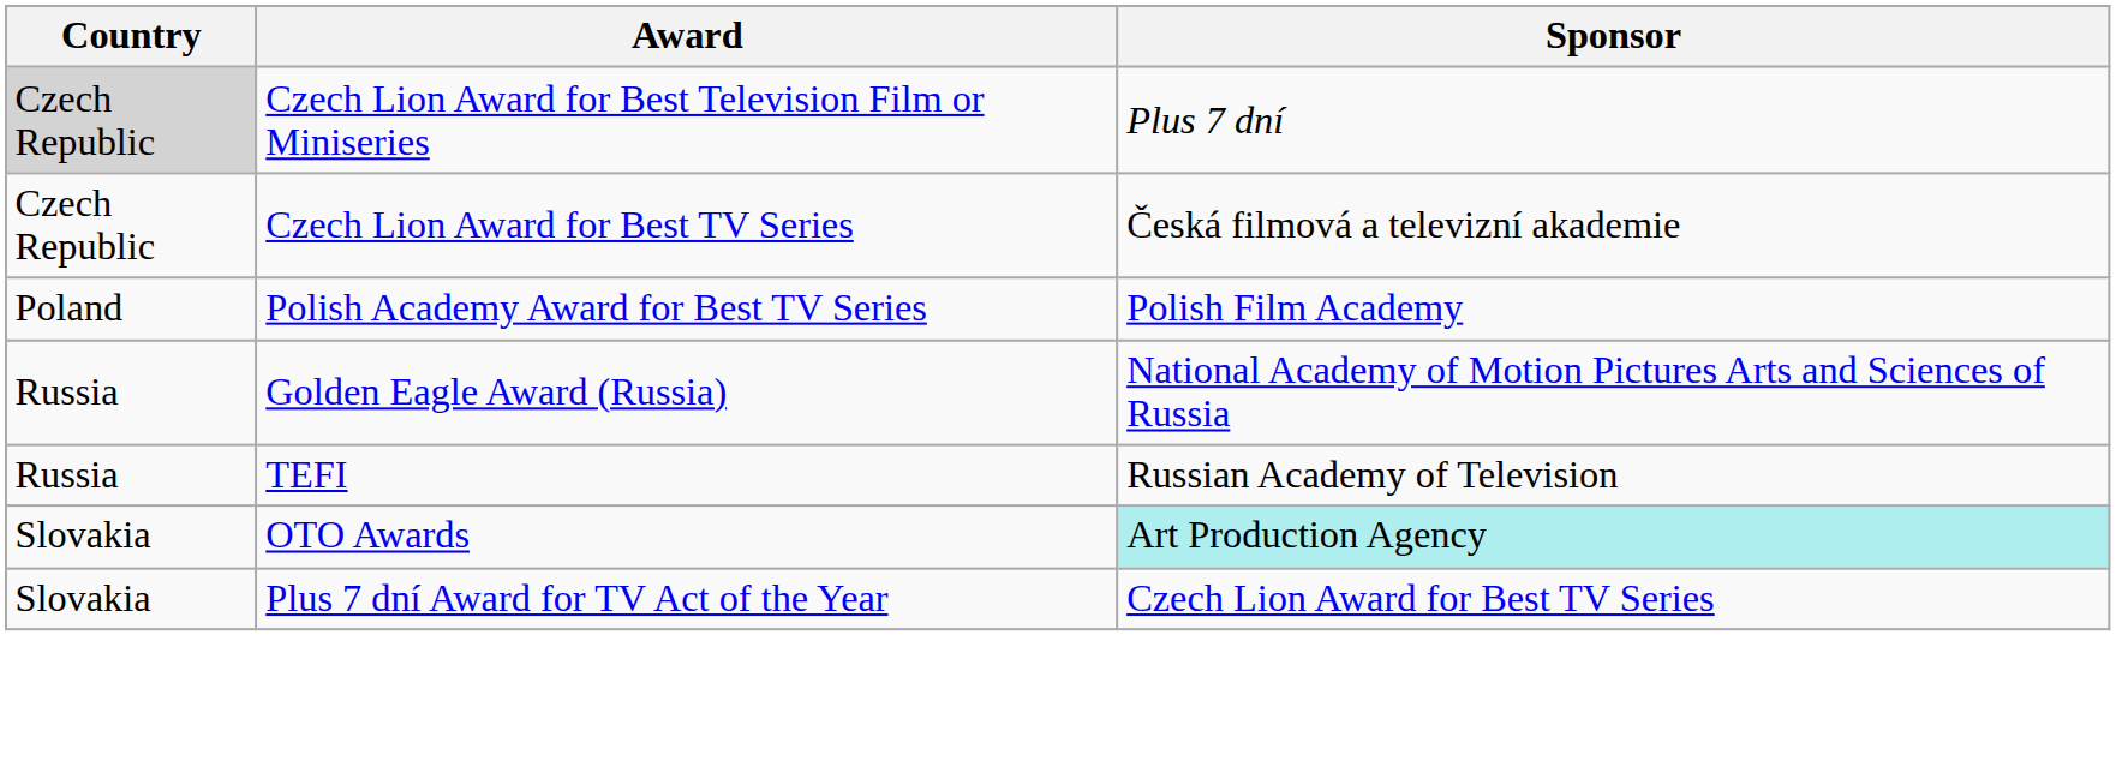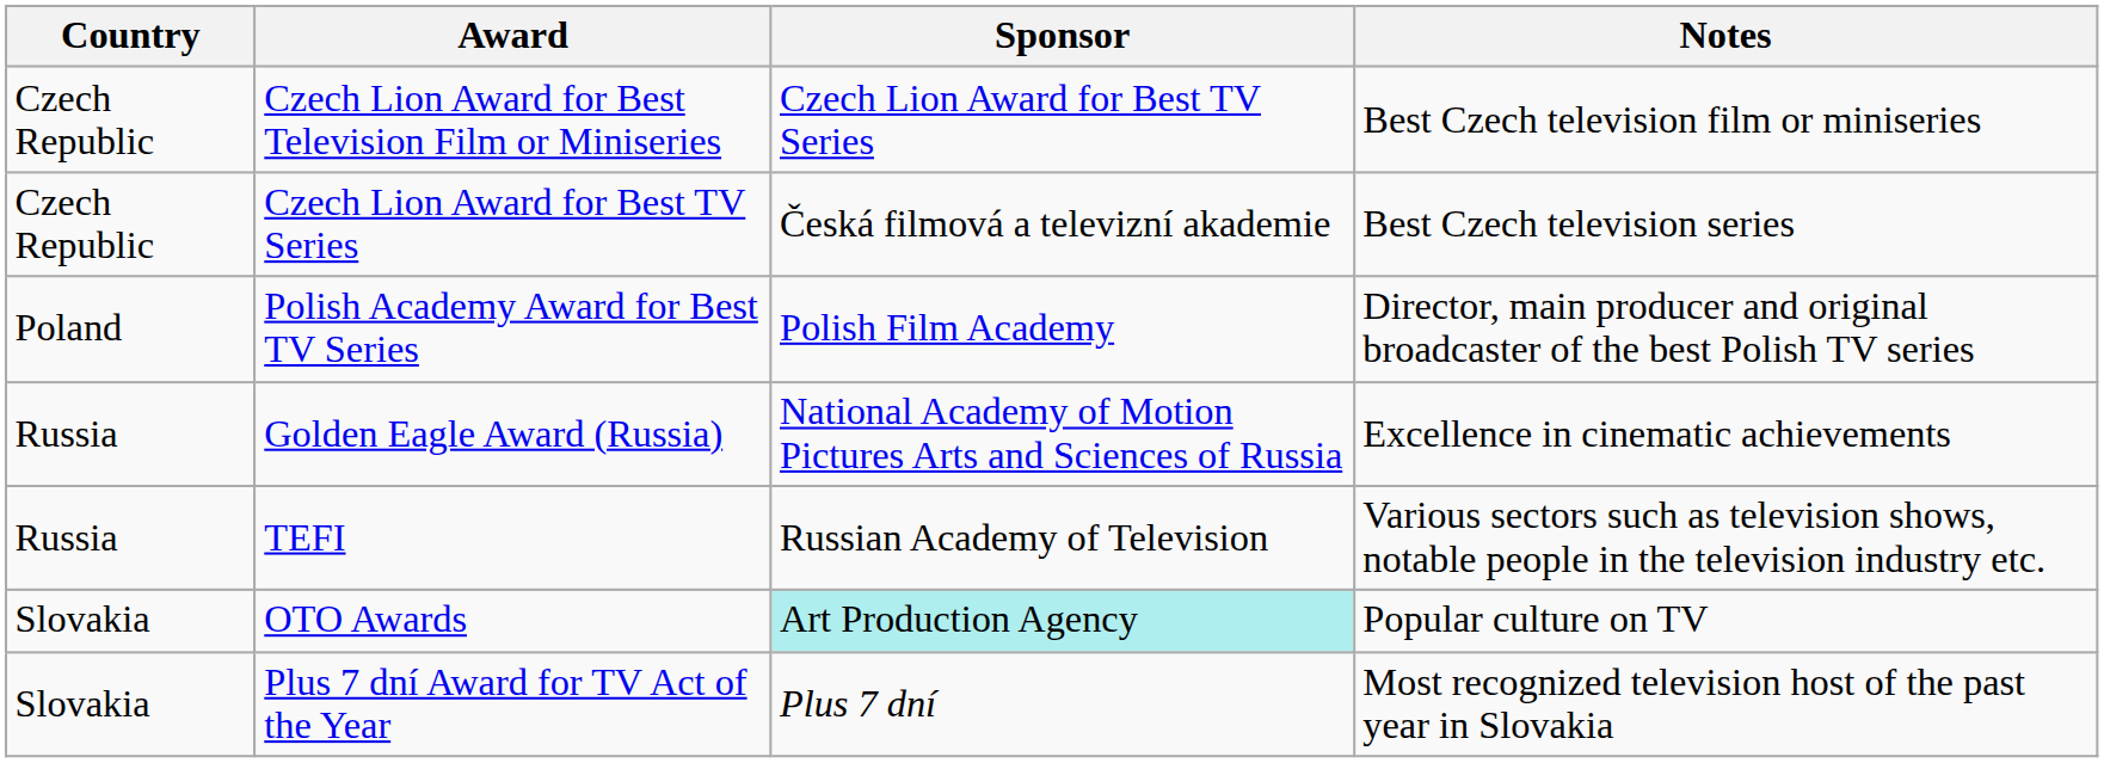 <table class="wikitable sortable">
 <tr>
 <th style="width:6em;">Country</th>
 <th>Award</th>
 <th>Sponsor</th>
+<th>Notes</th>
 </tr>
 <tr>
-<td style="background: lightgrey;">Czech Republic</td>
+<td>Czech Republic</td>
 <td><a href='#'>Czech Lion Award for Best Television Film or Miniseries</a></td>
-<td><em>Plus 7 dní</em></td>
+<td><a href='#'>Czech Lion Award for Best TV Series</a></td>
+<td>Best Czech television film or miniseries</td>
 </tr>
 <tr>
 <td>Czech Republic</td>
 <td><a href='#'>Czech Lion Award for Best TV Series</a></td>
 <td>Česká filmová a televizní akademie</td>
+<td>Best Czech television series</td>
 </tr>
 <tr>
 <td>Poland</td>
 <td><a href='#'>Polish Academy Award for Best TV Series</a></td>
 <td><a href='#'>Polish Film Academy</a></td>
+<td>Director, main producer and original broadcaster of the best Polish TV series</td>
 </tr>
 <tr>
 <td>Russia</td>
 <td><a href='#'>Golden Eagle Award (Russia)</a></td>
 <td><a href='#'>National Academy of Motion Pictures Arts and Sciences of Russia</a></td>
+<td>Excellence in cinematic achievements</td>
 </tr>
 <tr>
 <td>Russia</td>
 <td><a href='#'>TEFI</a></td>
 <td>Russian Academy of Television</td>
+<td>Various sectors such as television shows, notable people in the television industry etc.</td>
 </tr>
 <tr>
 <td>Slovakia</td>
 <td><a href='#'>OTO Awards</a></td>
 <td style="background: paleturquoise;">Art Production Agency</td>
+<td>Popular culture on TV</td>
 </tr>
 <tr>
 <td>Slovakia</td>
 <td><a href='#'>Plus 7 dní Award for TV Act of the Year</a></td>
-<td><a href='#'>Czech Lion Award for Best TV Series</a></td>
+<td><em>Plus 7 dní</em></td>
+<td>Most recognized television host of the past year in Slovakia</td>
 </tr>
 </table>
